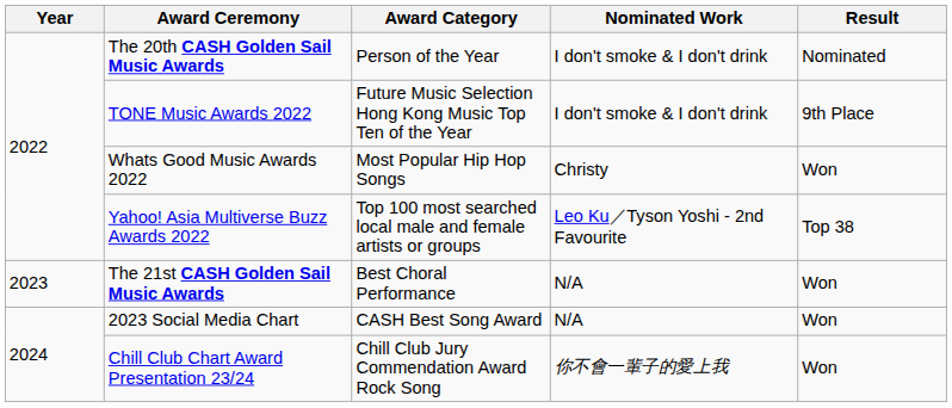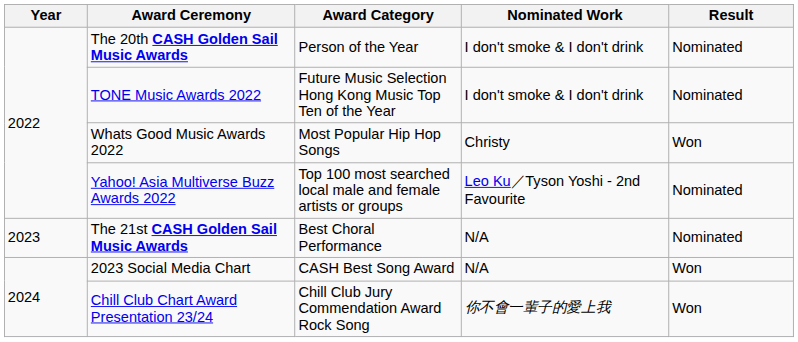 <table class="wikitable">
 <tr>
 <th width="10%">Year</th>
 <th width="25%">Award Ceremony</th>
 <th width="20%">Award Category</th>
 <th width="25%">Nominated Work</th>
 <th width="15%"><strong>Result</strong></th>
 </tr>
 <tr>
 <td rowspan="4">2022</td>
 <td>The 20th <a href='#'><strong>CASH Golden Sail Music Awards</strong></a></td>
 <td>Person of the Year</td>
 <td>I don't smoke & I don't drink</td>
 <td>Nominated</td>
 </tr>
 <tr>
 <td><a href='#'>TONE Music Awards 2022</a></td>
 <td>Future Music Selection<br>Hong Kong Music Top Ten of the Year</td>
 <td>I don't smoke & I don't drink</td>
-<td>9th Place</td>
+<td>Nominated</td>
 </tr>
 <tr>
 <td>Whats Good Music Awards 2022</td>
 <td>Most Popular Hip Hop Songs </td>
 <td>Christy</td>
 <td>Won</td>
 </tr>
 <tr>
 <td><a href='#'>Yahoo! Asia Multiverse Buzz Awards 2022</a></td>
 <td>Top 100 most searched local male and female artists or groups</td>
 <td><a href='#'>Leo Ku</a>／Tyson Yoshi - 2nd Favourite</td>
-<td>Top 38</td>
+<td>Nominated</td>
 </tr>
 <tr>
 <td>2023</td>
 <td>The 21st <a href='#'><strong>CASH Golden Sail Music Awards</strong></a></td>
 <td>Best Choral Performance</td>
 <td>N/A</td>
-<td>Won</td>
+<td>Nominated</td>
 </tr>
 <tr>
 <td rowspan="2">2024</td>
 <td>2023 Social Media Chart</td>
 <td>CASH Best Song Award</td>
 <td>N/A</td>
 <td>Won</td>
 </tr>
 <tr>
 <td><a href='#'>Chill Club Chart Award Presentation 23/24</a></td>
 <td>Chill Club Jury Commendation Award Rock Song</td>
 <td><em>你不會一輩子的愛上我</em></td>
 <td>Won</td>
 </tr>
 </table>
